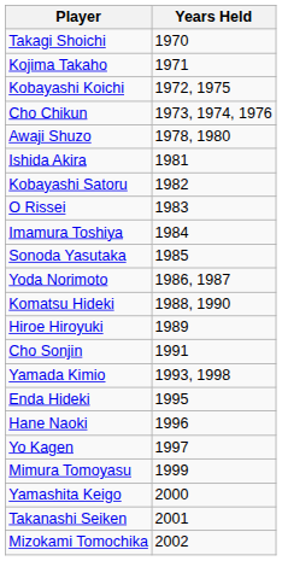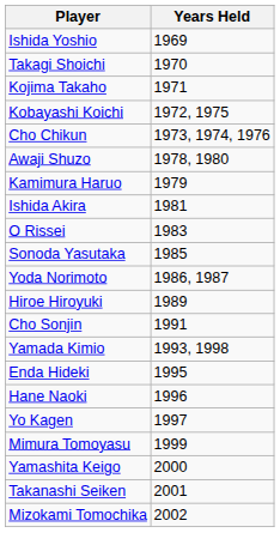 <table class="wikitable">
 <tr>
 <th>Player</th>
 <th>Years Held</th>
+</tr>
+<tr>
+<td><a href='#'>Ishida Yoshio</a></td>
+<td>1969</td>
 </tr>
 <tr>
 <td><a href='#'>Takagi Shoichi</a></td>
 <td>1970</td>
 </tr>
 <tr>
 <td><a href='#'>Kojima Takaho</a></td>
 <td>1971</td>
 </tr>
 <tr>
 <td><a href='#'>Kobayashi Koichi</a></td>
 <td>1972, 1975</td>
 </tr>
 <tr>
 <td><a href='#'>Cho Chikun</a></td>
 <td>1973, 1974, 1976</td>
 </tr>
 <tr>
 <td><a href='#'>Awaji Shuzo</a></td>
 <td>1978, 1980</td>
 </tr>
 <tr>
+<td><a href='#'>Kamimura Haruo</a></td>
+<td>1979</td>
+</tr>
+<tr>
 <td><a href='#'>Ishida Akira</a></td>
 <td>1981</td>
 </tr>
 <tr>
-<td><a href='#'>Kobayashi Satoru</a></td>
-<td>1982</td>
-</tr>
-<tr>
 <td><a href='#'>O Rissei</a></td>
 <td>1983</td>
-</tr>
-<tr>
-<td><a href='#'>Imamura Toshiya</a></td>
-<td>1984</td>
 </tr>
 <tr>
 <td><a href='#'>Sonoda Yasutaka</a></td>
 <td>1985</td>
 </tr>
 <tr>
 <td><a href='#'>Yoda Norimoto</a></td>
 <td>1986, 1987</td>
-</tr>
-<tr>
-<td><a href='#'>Komatsu Hideki</a></td>
-<td>1988, 1990</td>
 </tr>
 <tr>
 <td><a href='#'>Hiroe Hiroyuki</a></td>
 <td>1989</td>
 </tr>
 <tr>
 <td><a href='#'>Cho Sonjin</a></td>
 <td>1991</td>
 </tr>
 <tr>
 <td><a href='#'>Yamada Kimio</a></td>
 <td>1993, 1998</td>
 </tr>
 <tr>
 <td><a href='#'>Enda Hideki</a></td>
 <td>1995</td>
 </tr>
 <tr>
 <td><a href='#'>Hane Naoki</a></td>
 <td>1996</td>
 </tr>
 <tr>
 <td><a href='#'>Yo Kagen</a></td>
 <td>1997</td>
 </tr>
 <tr>
 <td><a href='#'>Mimura Tomoyasu</a></td>
 <td>1999</td>
 </tr>
 <tr>
 <td><a href='#'>Yamashita Keigo</a></td>
 <td>2000</td>
 </tr>
 <tr>
 <td><a href='#'>Takanashi Seiken</a></td>
 <td>2001</td>
 </tr>
 <tr>
 <td><a href='#'>Mizokami Tomochika</a></td>
 <td>2002</td>
 </tr>
 </table>
